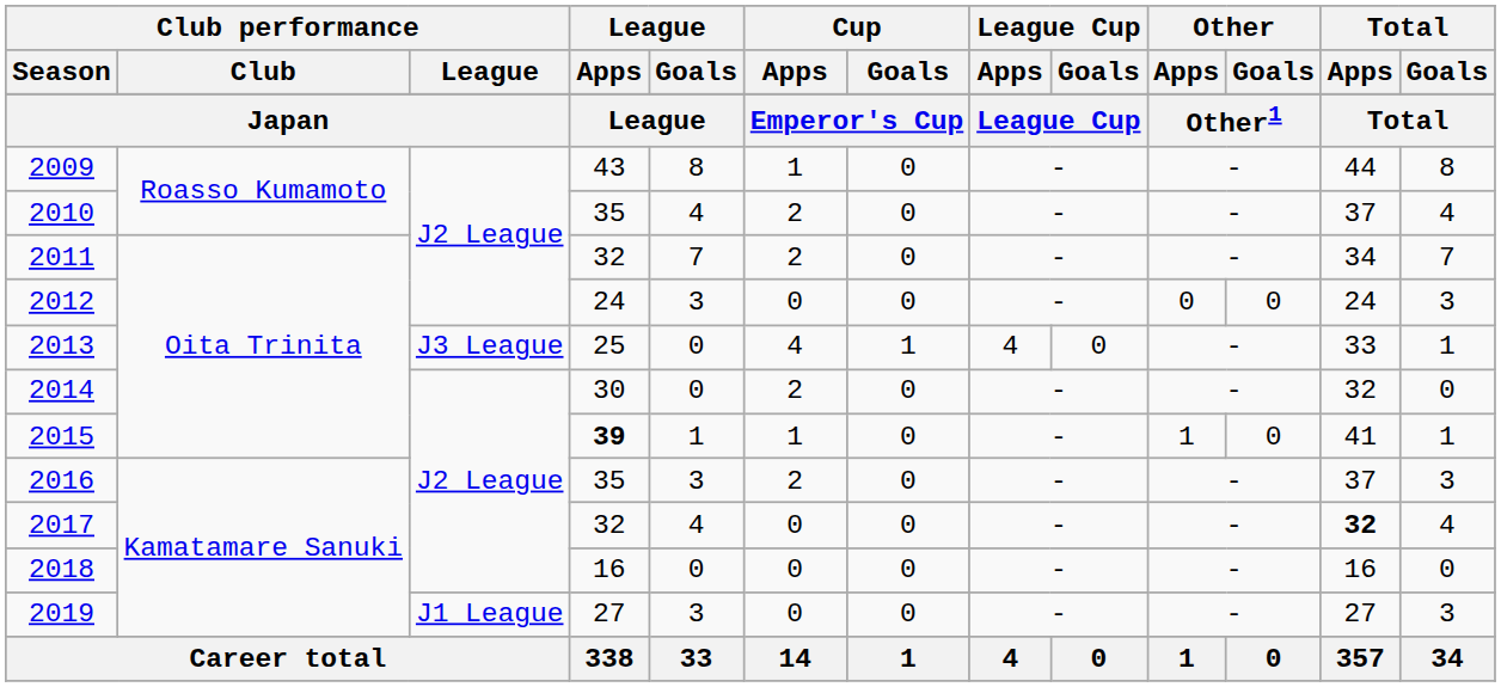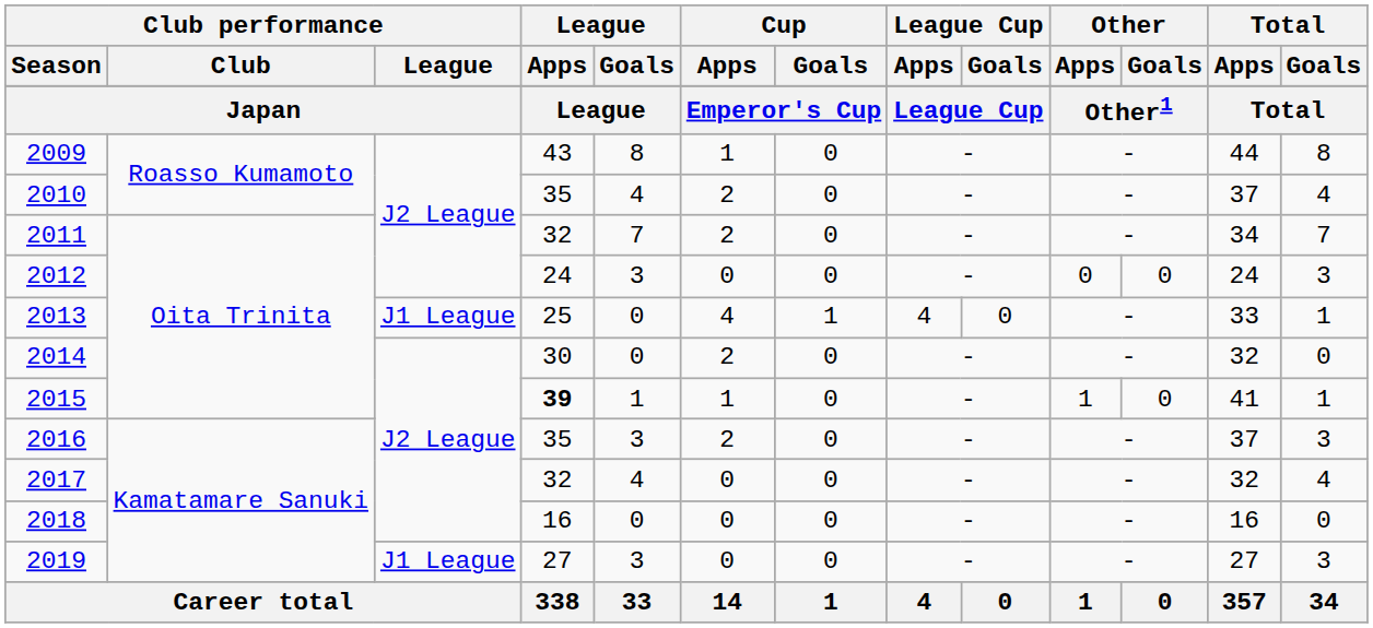 <table class="wikitable" style="text-align:center">
 <tr>
 <th colspan=3>Club performance</th>
 <th colspan=2>League</th>
 <th colspan=2>Cup</th>
 <th colspan=2>League Cup</th>
 <th colspan=2>Other</th>
 <th colspan=2>Total</th>
 </tr>
 <tr>
 <th>Season</th>
 <th>Club</th>
 <th>League</th>
 <th>Apps</th>
 <th>Goals</th>
 <th>Apps</th>
 <th>Goals</th>
 <th>Apps</th>
 <th>Goals</th>
 <th>Apps</th>
 <th>Goals</th>
 <th>Apps</th>
 <th>Goals</th>
 </tr>
 <tr>
 </tr>
 <tr>
 <th colspan=3>Japan</th>
 <th colspan=2>League</th>
 <th colspan=2><a href='#'>Emperor's Cup</a></th>
 <th colspan=2><a href='#'>League Cup</a></th>
 <th colspan=2>Other<sup><a href='#'>1</a></sup></th>
 <th colspan=2>Total</th>
 </tr>
 <tr>
 <td><a href='#'>2009</a></td>
 <td rowspan="2"><a href='#'>Roasso Kumamoto</a></td>
 <td rowspan="4"><a href='#'>J2 League</a></td>
 <td>43</td>
 <td>8</td>
 <td>1</td>
 <td>0</td>
 <td colspan="2">-</td>
 <td colspan="2">-</td>
 <td>44</td>
 <td>8</td>
 </tr>
 <tr>
 <td><a href='#'>2010</a></td>
 <td>35</td>
 <td>4</td>
 <td>2</td>
 <td>0</td>
 <td colspan="2">-</td>
 <td colspan="2">-</td>
 <td>37</td>
 <td>4</td>
 </tr>
 <tr>
 <td><a href='#'>2011</a></td>
 <td rowspan="5"><a href='#'>Oita Trinita</a></td>
 <td>32</td>
 <td>7</td>
 <td>2</td>
 <td>0</td>
 <td colspan="2">-</td>
 <td colspan="2">-</td>
 <td>34</td>
 <td>7</td>
 </tr>
 <tr>
 <td><a href='#'>2012</a></td>
 <td>24</td>
 <td>3</td>
 <td>0</td>
 <td>0</td>
 <td colspan="2">-</td>
 <td>0</td>
 <td>0</td>
 <td>24</td>
 <td>3</td>
 </tr>
 <tr>
 <td><a href='#'>2013</a></td>
-<td><a href='#'>J3 League</a></td>
+<td><a href='#'>J1 League</a></td>
 <td>25</td>
 <td>0</td>
 <td>4</td>
 <td>1</td>
 <td>4</td>
 <td>0</td>
 <td colspan="2">-</td>
 <td>33</td>
 <td>1</td>
 </tr>
 <tr>
 <td><a href='#'>2014</a></td>
 <td rowspan="5"><a href='#'>J2 League</a></td>
 <td>30</td>
 <td>0</td>
 <td>2</td>
 <td>0</td>
 <td colspan="2">-</td>
 <td colspan="2">-</td>
 <td>32</td>
 <td>0</td>
 </tr>
 <tr>
 <td><a href='#'>2015</a></td>
 <td><strong>39</strong></td>
 <td>1</td>
 <td>1</td>
 <td>0</td>
 <td colspan="2">-</td>
 <td>1</td>
 <td>0</td>
 <td>41</td>
 <td>1</td>
 </tr>
 <tr>
 <td><a href='#'>2016</a></td>
 <td rowspan="4"><a href='#'>Kamatamare Sanuki</a></td>
 <td>35</td>
 <td>3</td>
 <td>2</td>
 <td>0</td>
 <td colspan="2">-</td>
 <td colspan="2">-</td>
 <td>37</td>
 <td>3</td>
 </tr>
 <tr>
 <td><a href='#'>2017</a></td>
 <td>32</td>
 <td>4</td>
 <td>0</td>
 <td>0</td>
 <td colspan="2">-</td>
 <td colspan="2">-</td>
-<td><strong>32</strong></td>
+<td>32</td>
 <td>4</td>
 </tr>
 <tr>
 <td><a href='#'>2018</a></td>
 <td>16</td>
 <td>0</td>
 <td>0</td>
 <td>0</td>
 <td colspan="2">-</td>
 <td colspan="2">-</td>
 <td>16</td>
 <td>0</td>
 </tr>
 <tr>
 <td><a href='#'>2019</a></td>
 <td><a href='#'>J1 League</a></td>
 <td>27</td>
 <td>3</td>
 <td>0</td>
 <td>0</td>
 <td colspan="2">-</td>
 <td colspan="2">-</td>
 <td>27</td>
 <td>3</td>
 </tr>
 <tr>
 <th colspan=3>Career total</th>
 <th>338</th>
 <th>33</th>
 <th>14</th>
 <th>1</th>
 <th>4</th>
 <th>0</th>
 <th>1</th>
 <th>0</th>
 <th>357</th>
 <th>34</th>
 </tr>
 </table>
